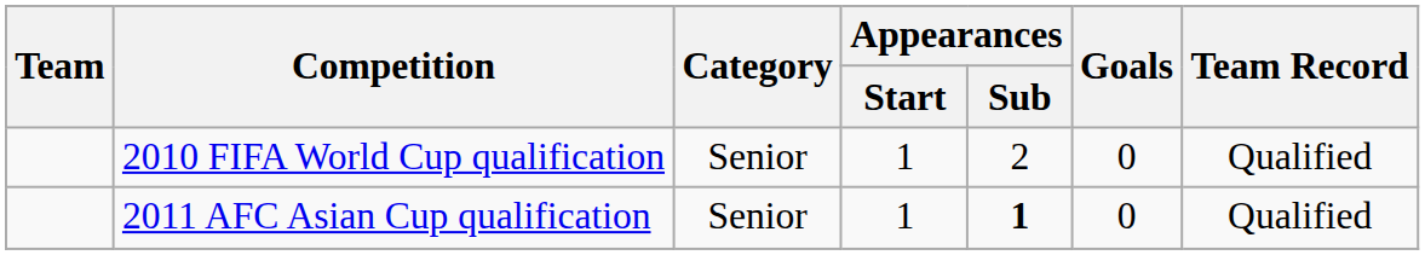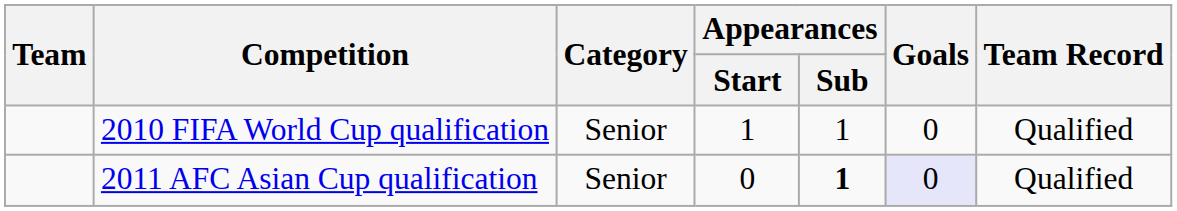 <table class="wikitable" style="text-align: center;">
 <tr>
 <th rowspan="2">Team</th>
 <th rowspan="2">Competition</th>
 <th rowspan="2">Category</th>
 <th colspan="2">Appearances</th>
 <th rowspan="2">Goals</th>
 <th rowspan="2">Team Record</th>
 </tr>
 <tr>
 <th>Start</th>
 <th>Sub</th>
 </tr>
 <tr>
 <td align="left"></td>
 <td align="left"><a href='#'>2010 FIFA World Cup qualification</a></td>
 <td>Senior</td>
 <td>1</td>
-<td>2</td>
+<td>1</td>
 <td>0</td>
 <td>Qualified</td>
 </tr>
 <tr>
 <td align="left"></td>
 <td align="left"><a href='#'>2011 AFC Asian Cup qualification</a></td>
 <td>Senior</td>
-<td>1</td>
+<td>0</td>
 <td><strong>1</strong></td>
-<td>0</td>
+<td style="background: lavender;">0</td>
 <td>Qualified</td>
 </tr>
 </table>
